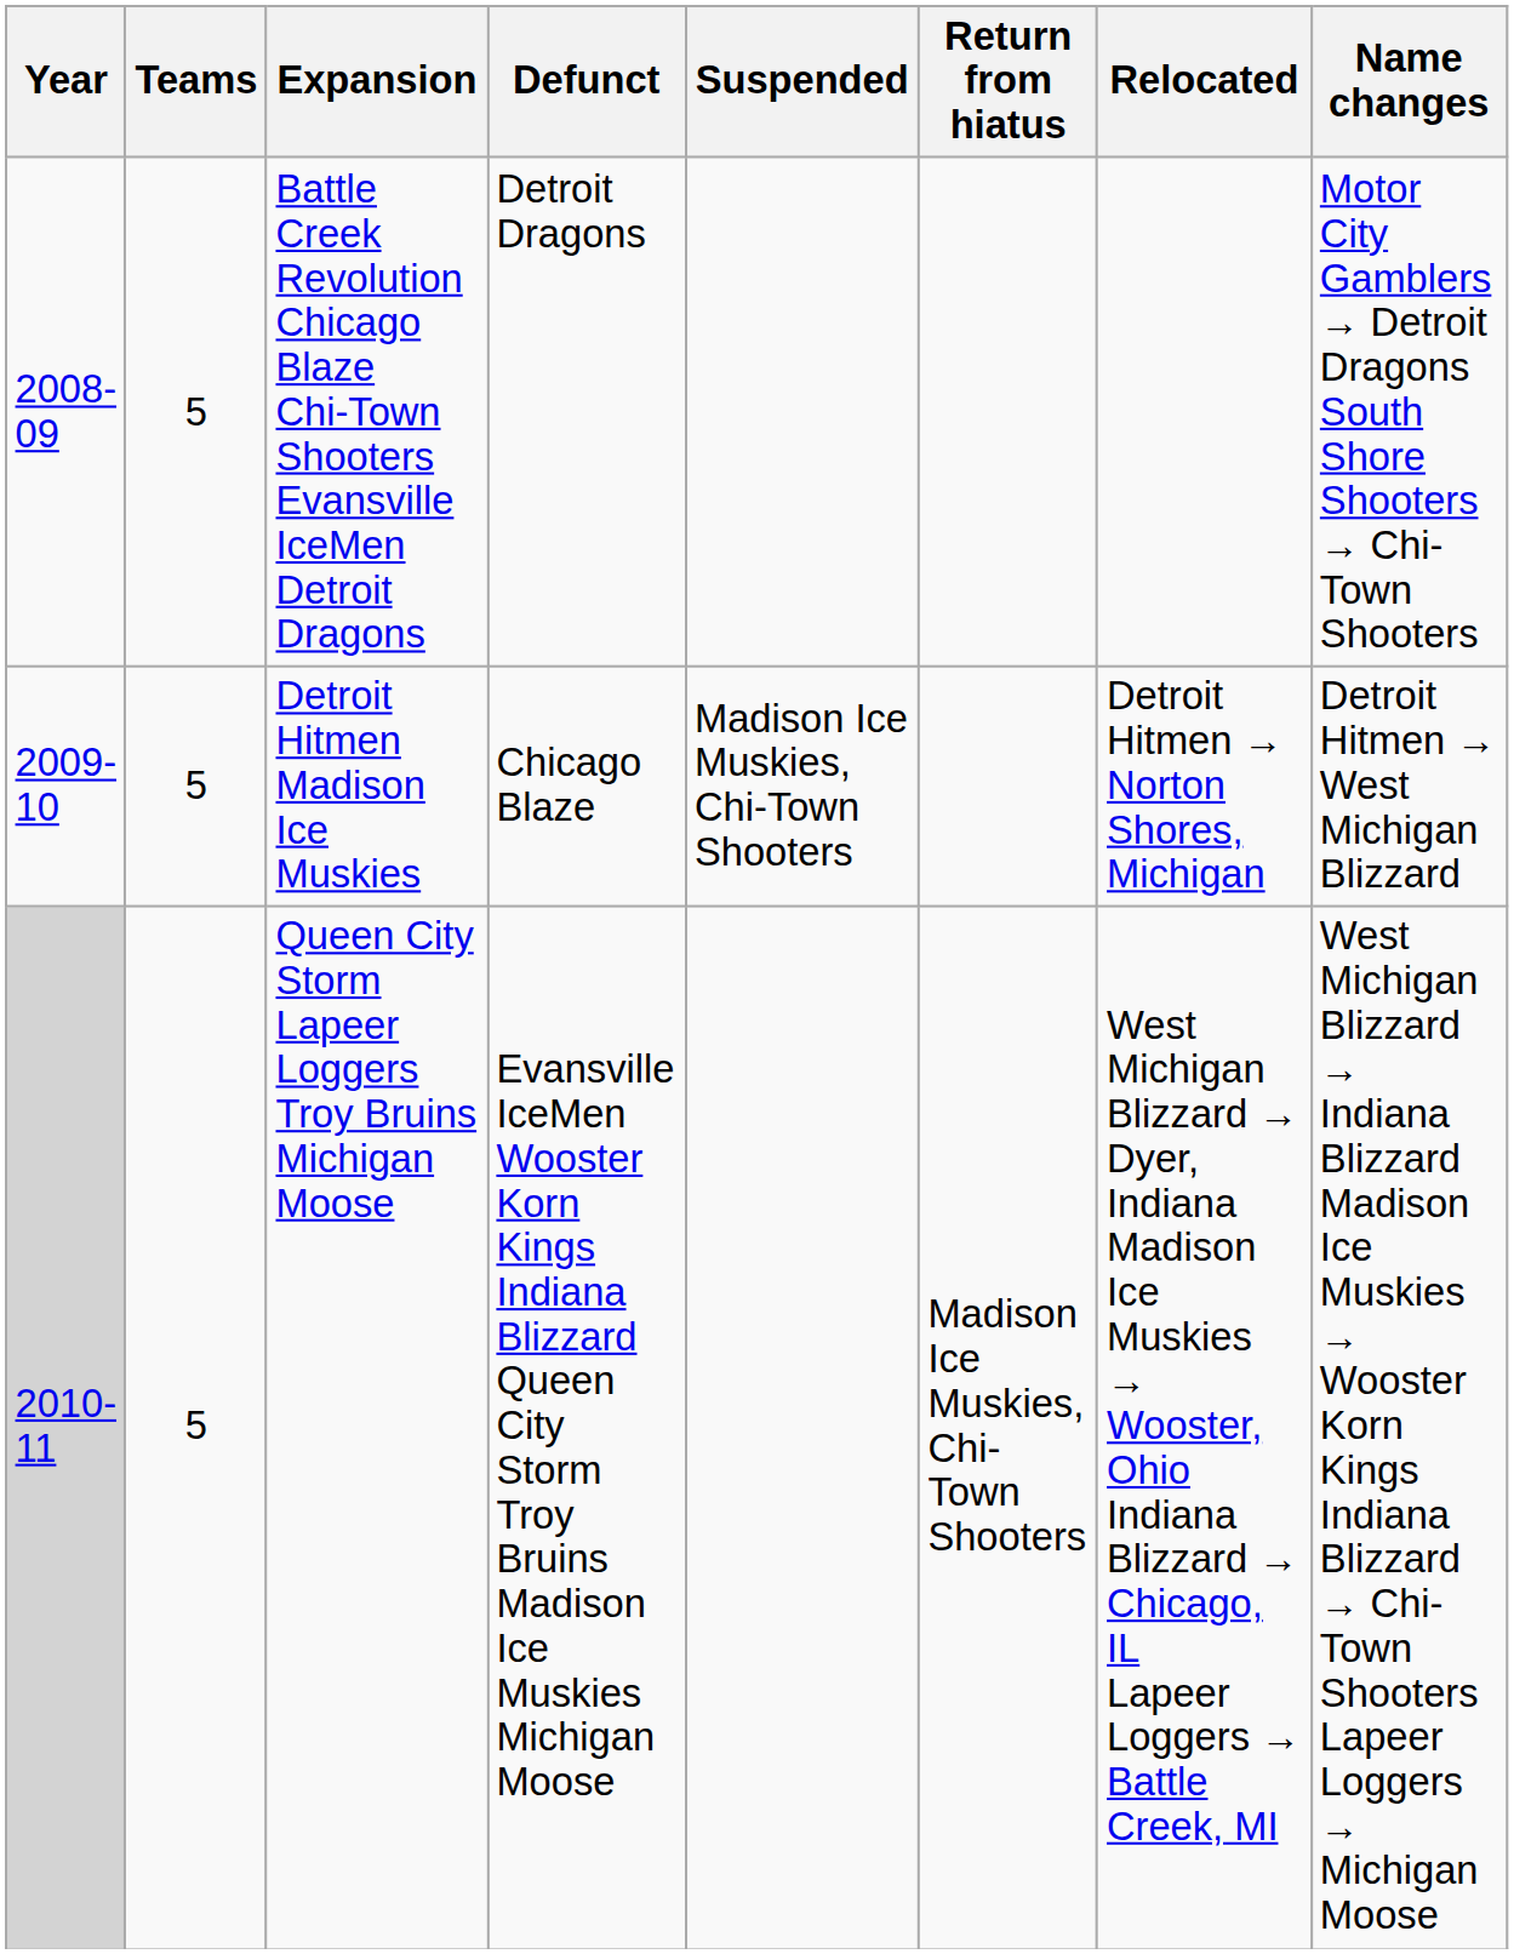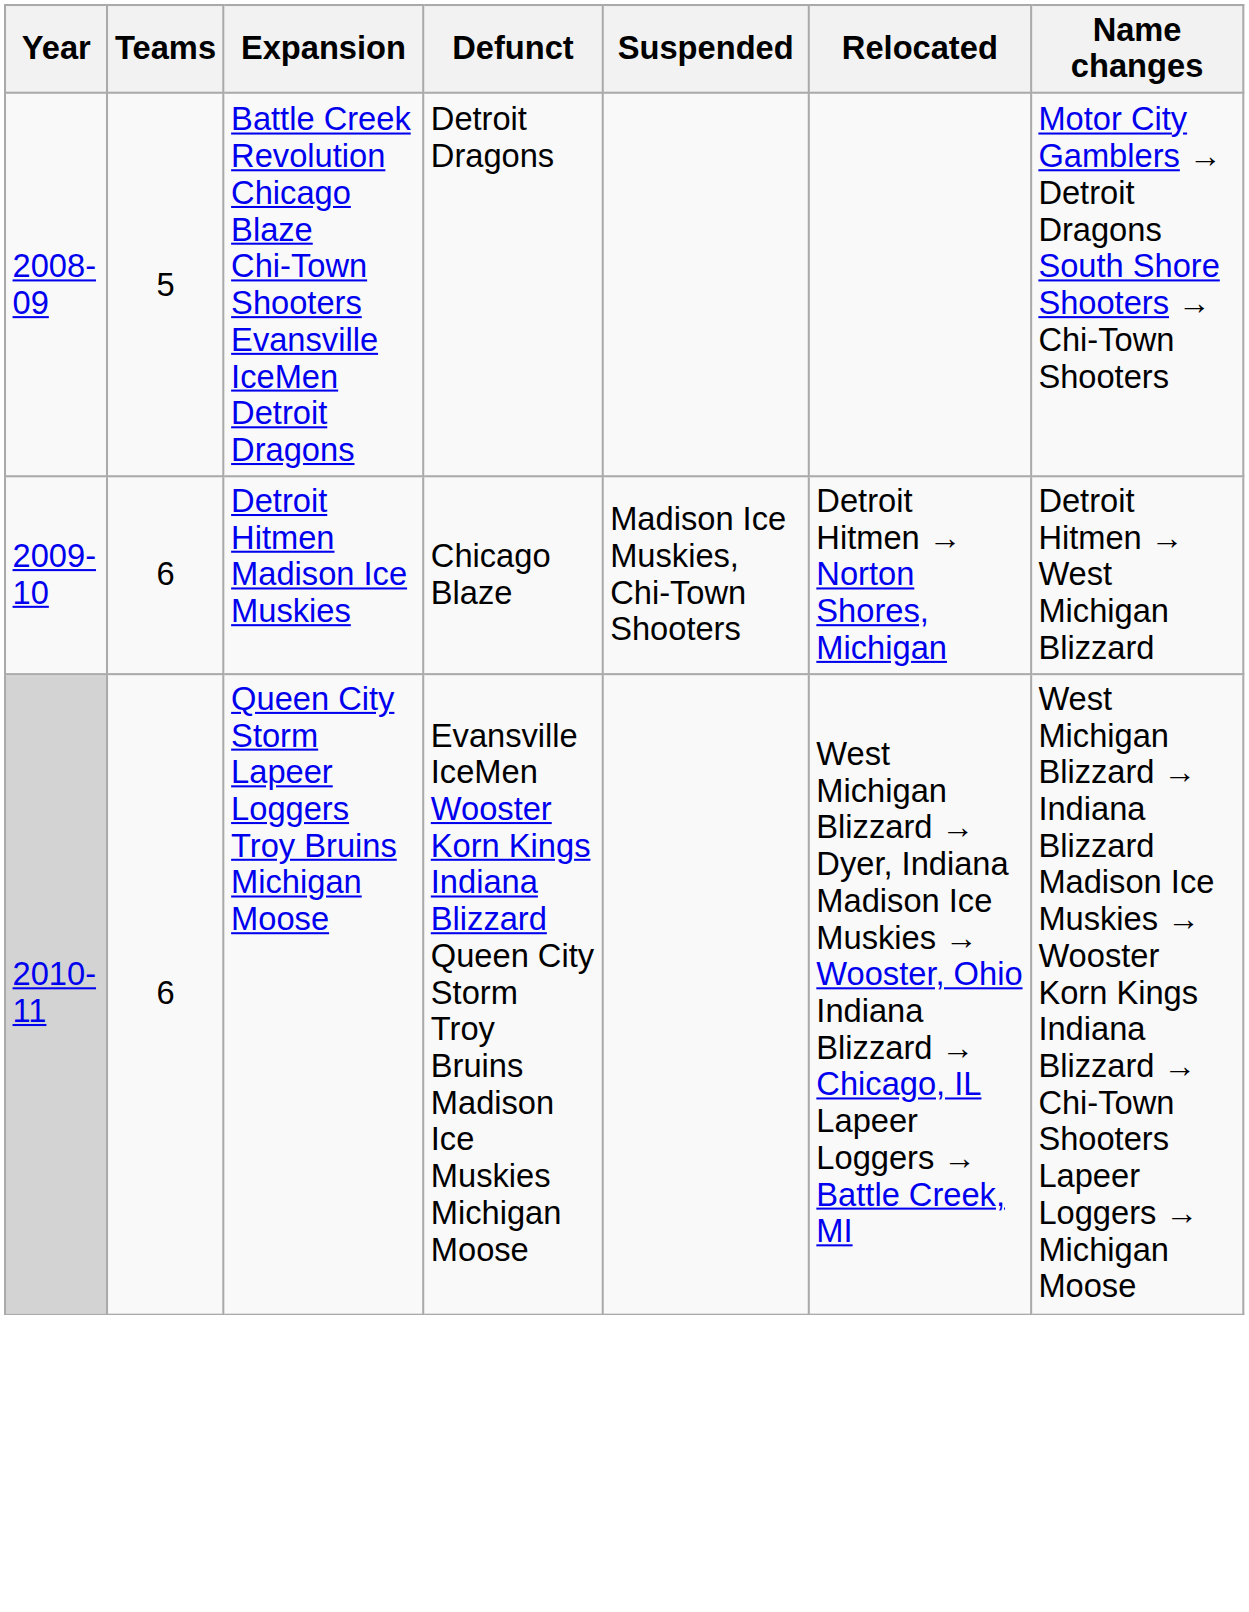 <table class="wikitable">
 <tr>
 <th>Year</th>
 <th>Teams</th>
 <th>Expansion</th>
 <th>Defunct</th>
 <th>Suspended</th>
-<th>Return from hiatus</th>
 <th>Relocated</th>
 <th>Name changes</th>
 </tr>
 <tr>
 <td><a href='#'>2008-09</a></td>
 <td align=center>5</td>
 <td valign=top><a href='#'>Battle Creek Revolution</a><br><a href='#'>Chicago Blaze</a><br><a href='#'>Chi-Town Shooters</a><br><a href='#'>Evansville IceMen</a><br><a href='#'>Detroit Dragons</a></td>
 <td valign=top>Detroit Dragons</td>
 <td></td>
 <td></td>
-<td></td>
 <td valign=top><a href='#'>Motor City Gamblers</a> → Detroit Dragons <br> <a href='#'>South Shore Shooters</a> → Chi-Town Shooters</td>
 </tr>
 <tr>
 <td><a href='#'>2009-10</a></td>
-<td align=center>5</td>
+<td align=center>6</td>
 <td valign=top><a href='#'>Detroit Hitmen</a><br><a href='#'>Madison Ice Muskies</a></td>
 <td>Chicago Blaze</td>
 <td>Madison Ice Muskies, <br>Chi-Town Shooters</td>
-<td></td>
 <td>Detroit Hitmen → <a href='#'>Norton Shores, Michigan</a></td>
 <td>Detroit Hitmen → West Michigan Blizzard</td>
 </tr>
 <tr>
 <td style="background: lightgrey;"><a href='#'>2010-11</a></td>
-<td align=center>5</td>
+<td align=center>6</td>
 <td valign=top><a href='#'>Queen City Storm</a><br><a href='#'>Lapeer Loggers</a><br><a href='#'>Troy Bruins</a><br><a href='#'>Michigan Moose</a></td>
 <td>Evansville IceMen<br><a href='#'>Wooster Korn Kings</a><br><a href='#'>Indiana Blizzard</a><br>Queen City Storm<br>Troy Bruins<br>Madison Ice Muskies<br>Michigan Moose</td>
 <td></td>
-<td>Madison Ice Muskies, <br>Chi-Town Shooters</td>
 <td>West Michigan Blizzard → Dyer, Indiana<br>Madison Ice Muskies → <a href='#'>Wooster, Ohio</a><br>Indiana Blizzard → <a href='#'>Chicago, IL</a><br>Lapeer Loggers → <a href='#'>Battle Creek, MI</a></td>
 <td>West Michigan Blizzard → Indiana Blizzard<br>Madison Ice Muskies → Wooster Korn Kings<br>Indiana Blizzard → Chi-Town Shooters<br>Lapeer Loggers → Michigan Moose</td>
 </tr>
 </table>
